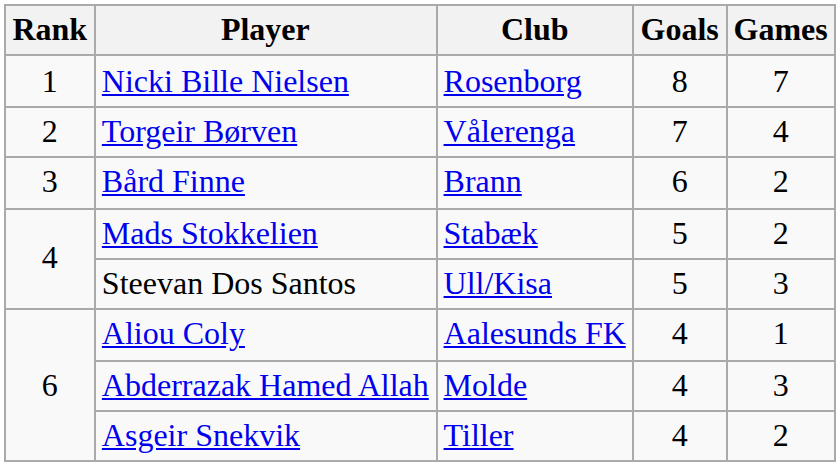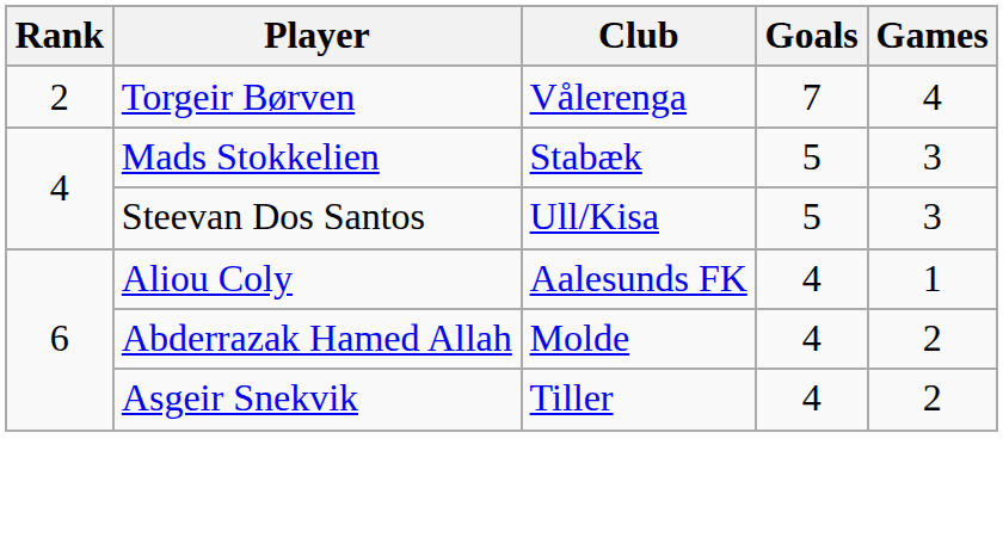 <table class="wikitable" style="text-align:center">
 <tr>
 <th>Rank</th>
 <th>Player</th>
 <th>Club</th>
 <th>Goals</th>
 <th>Games</th>
 </tr>
 <tr>
-<td rowspan="1">1</td>
-<td align="left"> <a href='#'>Nicki Bille Nielsen</a></td>
-<td align="left"><a href='#'>Rosenborg</a></td>
-<td>8</td>
-<td>7</td>
-</tr>
-<tr>
 <td rowspan="1">2</td>
 <td align="left"> <a href='#'>Torgeir Børven</a></td>
 <td align="left"><a href='#'>Vålerenga</a></td>
 <td>7</td>
 <td>4</td>
 </tr>
 <tr>
-<td rowspan="1">3</td>
-<td align="left"> <a href='#'>Bård Finne</a></td>
-<td align="left"><a href='#'>Brann</a></td>
-<td>6</td>
-<td>2</td>
-</tr>
-<tr>
 <td rowspan="2">4</td>
 <td align="left"> <a href='#'>Mads Stokkelien</a></td>
 <td align="left"><a href='#'>Stabæk</a></td>
 <td>5</td>
-<td>2</td>
+<td>3</td>
 </tr>
 <tr>
 <td align="left"> Steevan Dos Santos</td>
 <td align="left"><a href='#'>Ull/Kisa</a></td>
 <td>5</td>
 <td>3</td>
 </tr>
 <tr>
 <td rowspan="3">6</td>
 <td align="left"> <a href='#'>Aliou Coly</a></td>
 <td align="left"><a href='#'>Aalesunds FK</a></td>
 <td>4</td>
 <td>1</td>
 </tr>
 <tr>
 <td align="left"> <a href='#'>Abderrazak Hamed Allah</a></td>
 <td align="left"><a href='#'>Molde</a></td>
 <td>4</td>
-<td>3</td>
+<td>2</td>
 </tr>
 <tr>
 <td align="left"> <a href='#'>Asgeir Snekvik</a></td>
 <td align="left"><a href='#'>Tiller</a></td>
 <td>4</td>
 <td>2</td>
 </tr>
 <tr>
 </tr>
 </table>
